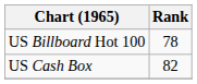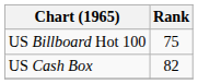 <table class="wikitable">
 <tr>
 <th>Chart (1965)</th>
 <th style="text-align:center;">Rank</th>
 </tr>
 <tr>
 <td>US <em>Billboard</em> Hot 100</td>
-<td style="text-align:center;">78</td>
+<td style="text-align:center;">75</td>
 </tr>
 <tr>
 <td>US <em>Cash Box</em> </td>
 <td style="text-align:center;">82</td>
 </tr>
 <tr>
 </tr>
 </table>
